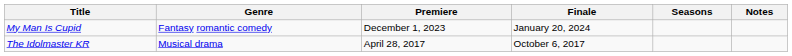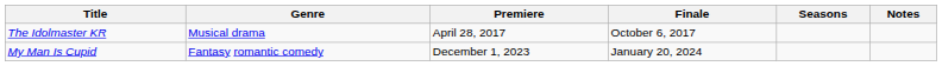 <table class="wikitable sortable" style="width:100%;">
 <tr>
 <th>Title</th>
 <th>Genre</th>
 <th>Premiere</th>
 <th>Finale</th>
 <th>Seasons</th>
 <th>Notes</th>
 </tr>
 <tr>
+<td><em><a href='#'>The Idolmaster KR</a></em></td>
+<td><a href='#'>Musical drama</a></td>
+<td>April 28, 2017</td>
+<td>October 6, 2017</td>
+<td></td>
+<td></td>
+</tr>
+<tr>
 <td><em><a href='#'>My Man Is Cupid</a></em></td>
 <td><a href='#'>Fantasy</a> <a href='#'>romantic comedy</a></td>
 <td>December 1, 2023</td>
 <td>January 20, 2024</td>
 <td></td>
 <td></td>
 </tr>
-<tr>
-<td><em><a href='#'>The Idolmaster KR</a></em></td>
-<td><a href='#'>Musical drama</a></td>
-<td>April 28, 2017</td>
-<td>October 6, 2017</td>
-<td></td>
-<td></td>
-</tr>
 </table>
